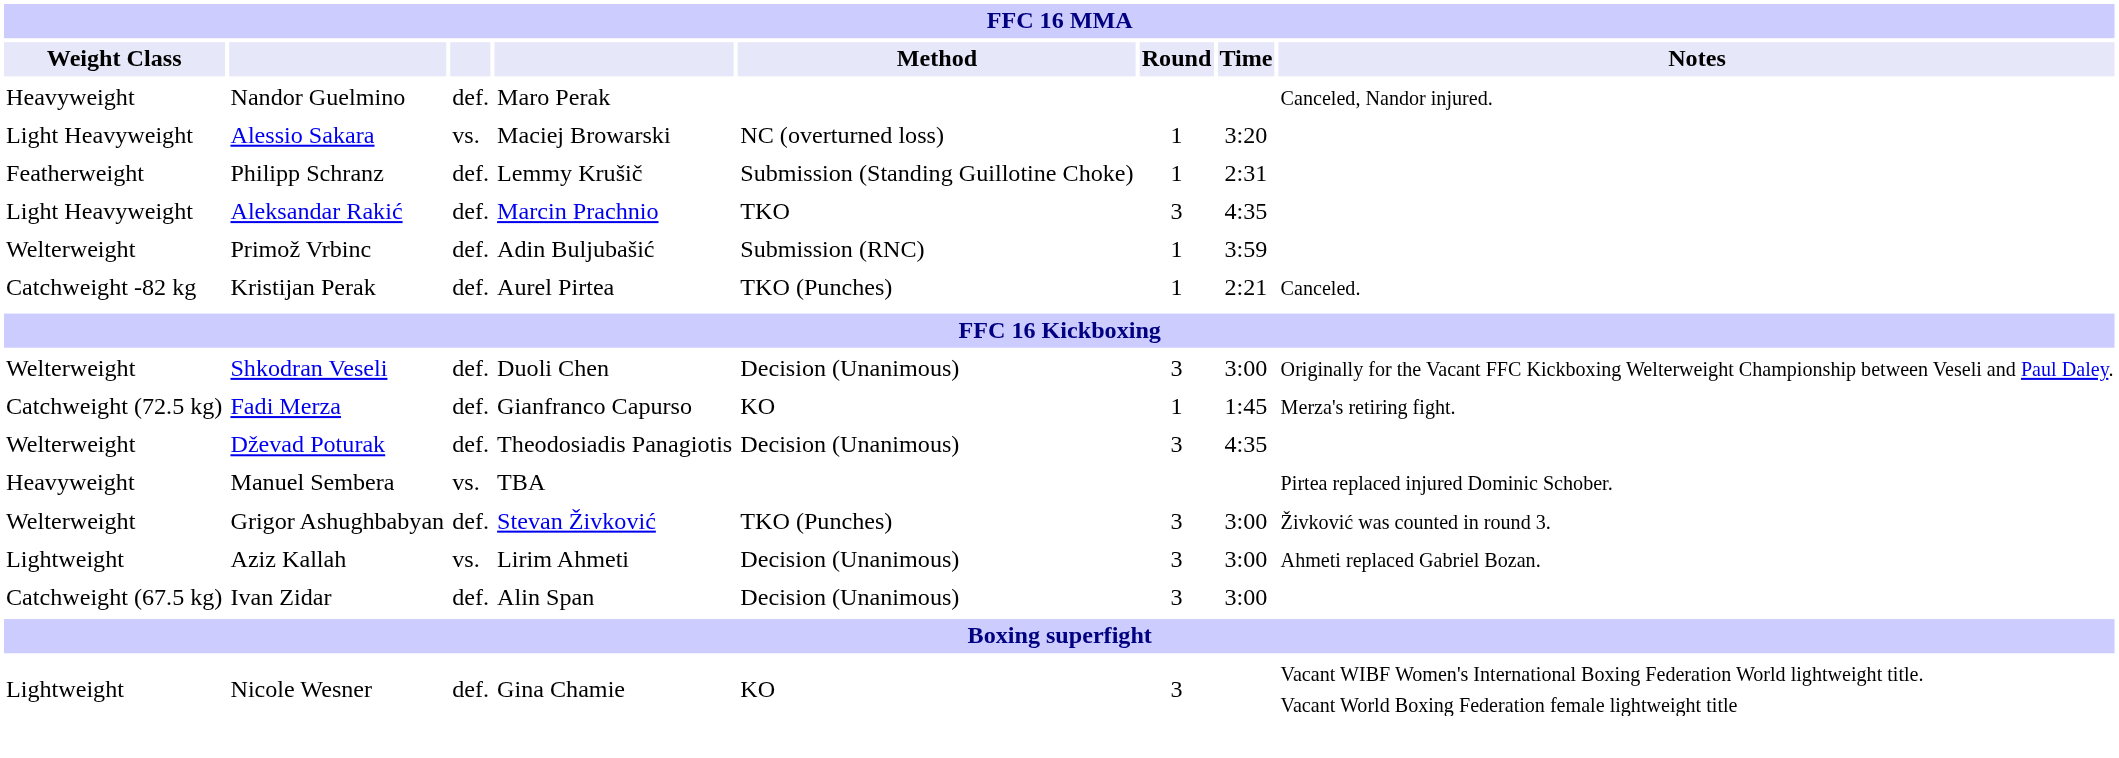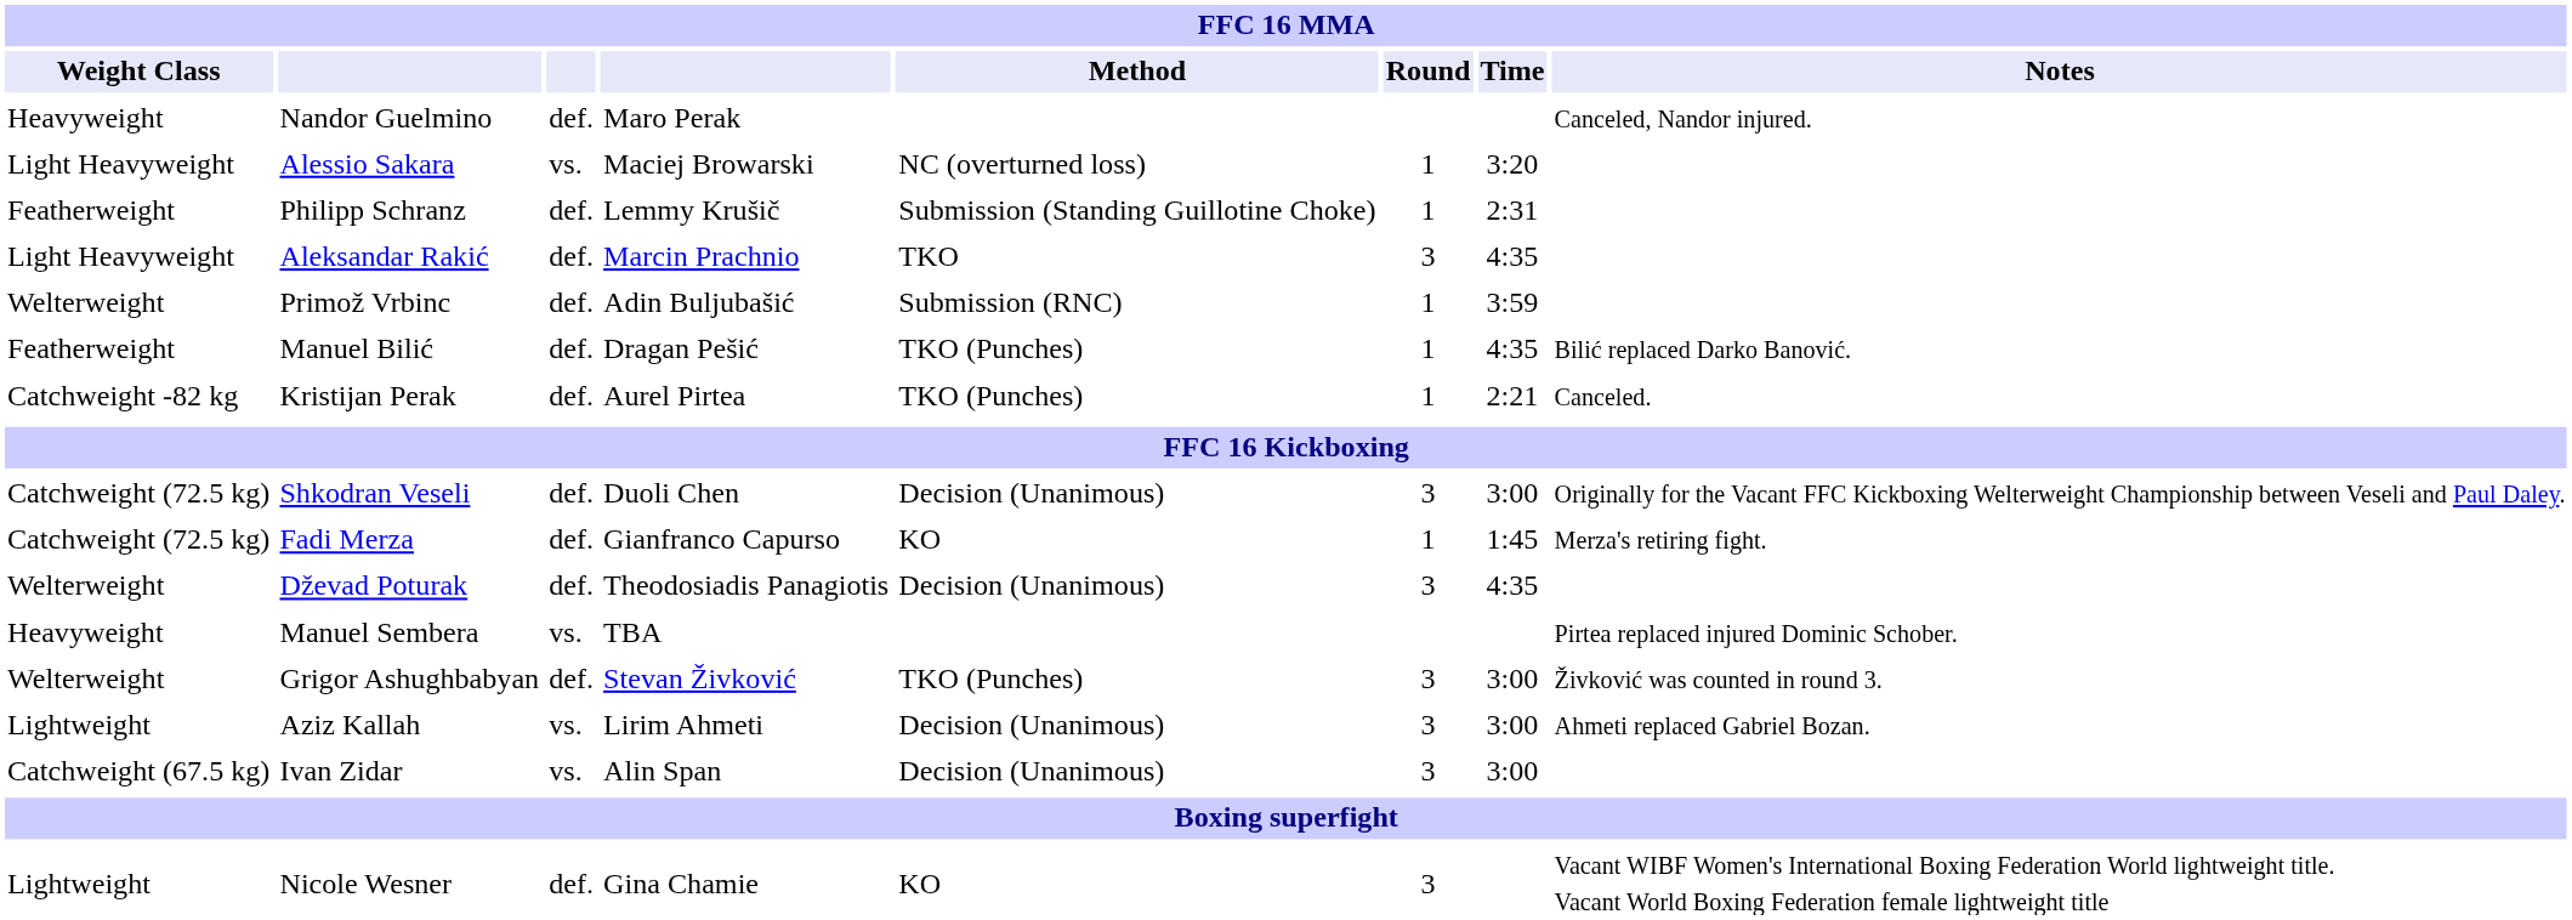 <table class="toccolours" style="font-size: 75%;">
 <tr>
 <th colspan="8" style="background-color: #ccf; color: #000080; text-align: center;"><strong>FFC 16 MMA</strong></th>
 </tr>
 <tr>
 <th colspan="1" style="background-color: #E6E8FA; color: #000000; text-align: center;">Weight Class</th>
 <th colspan="1" style="background-color: #E6E8FA; color: #000000; text-align: center;"></th>
 <th colspan="1" style="background-color: #E6E8FA; color: #000000; text-align: center;"></th>
 <th colspan="1" style="background-color: #E6E8FA; color: #000000; text-align: center;"></th>
 <th colspan="1" style="background-color: #E6E8FA; color: #000000; text-align: center;">Method</th>
 <th colspan="1" style="background-color: #E6E8FA; color: #000000; text-align: center;">Round</th>
 <th colspan="1" style="background-color: #E6E8FA; color: #000000; text-align: center;">Time</th>
 <th colspan="1" style="background-color: #E6E8FA; color: #000000; text-align: center;">Notes</th>
 </tr>
 <tr>
 <td>Heavyweight</td>
 <td>Nandor Guelmino</td>
 <td>def.</td>
 <td>Maro Perak</td>
 <td></td>
 <td align=center></td>
 <td align=center></td>
 <td><small>Canceled, Nandor injured.</small></td>
 </tr>
 <tr>
 <td>Light Heavyweight</td>
 <td><a href='#'>Alessio Sakara</a></td>
 <td>vs.</td>
 <td>Maciej Browarski</td>
 <td>NC (overturned loss)</td>
 <td align=center>1</td>
 <td align=center>3:20</td>
 <td><small></small></td>
 </tr>
 <tr>
 <td>Featherweight</td>
 <td>Philipp Schranz</td>
 <td>def.</td>
 <td>Lemmy Krušič</td>
 <td>Submission (Standing Guillotine Choke)</td>
 <td align=center>1</td>
 <td align=center>2:31</td>
 <td><small></small></td>
 </tr>
 <tr>
 <td>Light Heavyweight</td>
 <td><a href='#'>Aleksandar Rakić</a></td>
 <td>def.</td>
 <td><a href='#'>Marcin Prachnio</a></td>
 <td>TKO</td>
 <td align=center>3</td>
 <td align=center>4:35</td>
 <td><small></small></td>
 </tr>
 <tr>
 <td>Welterweight</td>
 <td>Primož Vrbinc</td>
 <td>def.</td>
 <td>Adin Buljubašić</td>
 <td>Submission (RNC)</td>
 <td align=center>1</td>
 <td align=center>3:59</td>
 <td><small></small></td>
 </tr>
 <tr>
+<td>Featherweight</td>
+<td>Manuel Bilić</td>
+<td>def.</td>
+<td>Dragan Pešić</td>
+<td>TKO (Punches)</td>
+<td align=center>1</td>
+<td align=center>4:35</td>
+<td><small>Bilić replaced Darko Banović.</small></td>
+</tr>
+<tr>
 <td>Catchweight -82 kg</td>
 <td>Kristijan Perak</td>
 <td>def.</td>
 <td>Aurel Pirtea</td>
 <td>TKO (Punches)</td>
 <td align=center>1</td>
 <td align=center>2:21</td>
 <td><small>Canceled.</small></td>
 </tr>
 <tr>
 </tr>
 <tr>
 <th colspan="8" style="background-color: #ccf; color: #000080; text-align: center;"><strong>FFC 16 Kickboxing</strong></th>
 </tr>
 <tr>
-<td>Welterweight</td>
+<td>Catchweight (72.5 kg)</td>
 <td><a href='#'>Shkodran Veseli</a></td>
 <td>def.</td>
 <td>Duoli Chen</td>
 <td>Decision (Unanimous)</td>
 <td align=center>3</td>
 <td align=center>3:00</td>
 <td><small>Originally for the Vacant FFC Kickboxing Welterweight Championship between Veseli and <a href='#'>Paul Daley</a>.</small></td>
 </tr>
 <tr>
 <td>Catchweight (72.5 kg)</td>
 <td><a href='#'>Fadi Merza</a></td>
 <td>def.</td>
 <td>Gianfranco Capurso</td>
 <td>KO</td>
 <td align=center>1</td>
 <td align=center>1:45</td>
 <td><small>Merza's retiring fight.</small></td>
 </tr>
 <tr>
 <td>Welterweight</td>
 <td><a href='#'>Dževad Poturak</a></td>
 <td>def.</td>
 <td>Theodosiadis Panagiotis</td>
 <td>Decision (Unanimous)</td>
 <td align=center>3</td>
 <td align=center>4:35</td>
 <td><small></small></td>
 </tr>
 <tr>
 <td>Heavyweight</td>
 <td>Manuel Sembera</td>
 <td>vs.</td>
 <td>TBA</td>
 <td></td>
 <td align=center></td>
 <td align=center></td>
 <td><small>Pirtea replaced injured Dominic Schober.</small></td>
 </tr>
 <tr>
 <td>Welterweight</td>
 <td>Grigor Ashughbabyan</td>
 <td>def.</td>
 <td><a href='#'>Stevan Živković</a></td>
 <td>TKO (Punches)</td>
 <td align=center>3</td>
 <td align=center>3:00</td>
 <td><small>Živković was counted in round 3.</small></td>
 </tr>
 <tr>
 <td>Lightweight</td>
 <td>Aziz Kallah</td>
 <td>vs.</td>
 <td>Lirim Ahmeti</td>
 <td>Decision (Unanimous)</td>
 <td align=center>3</td>
 <td align=center>3:00</td>
 <td><small>Ahmeti replaced Gabriel Bozan.</small></td>
 </tr>
 <tr>
 <td>Catchweight (67.5 kg)</td>
 <td>Ivan Zidar</td>
-<td>def.</td>
+<td>vs.</td>
 <td>Alin Span</td>
 <td>Decision (Unanimous)</td>
 <td align=center>3</td>
 <td align=center>3:00</td>
 <td><small></small></td>
 </tr>
 <tr>
 <th colspan="8" style="background-color: #ccf; color: #000080; text-align: center;"><strong>Boxing superfight</strong></th>
 </tr>
 <tr>
 <td>Lightweight</td>
 <td>Nicole Wesner</td>
 <td>def.</td>
 <td>Gina Chamie</td>
 <td>KO</td>
 <td align=center>3</td>
 <td align=center></td>
 <td><small>Vacant WIBF Women's International Boxing Federation World lightweight title.<br>Vacant World Boxing Federation female lightweight title</small></td>
 </tr>
 <tr>
 </tr>
 </table>
